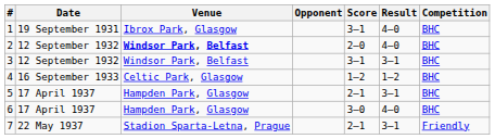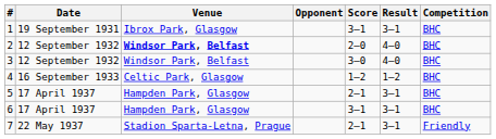 <table class="wikitable">
 <tr>
 <th>#</th>
 <th>Date</th>
 <th>Venue</th>
 <th>Opponent</th>
 <th>Score</th>
 <th>Result</th>
 <th>Competition</th>
 </tr>
 <tr>
 <td>1</td>
 <td>19 September 1931</td>
 <td><a href='#'>Ibrox Park</a>, <a href='#'>Glasgow</a></td>
 <td></td>
 <td>3–1</td>
-<td>4–0</td>
+<td>3–1</td>
 <td><a href='#'>BHC</a></td>
 </tr>
 <tr>
 <td>2</td>
 <td>12 September 1932</td>
 <td><strong><a href='#'>Windsor Park</a>, <a href='#'>Belfast</a></strong></td>
 <td></td>
 <td>2–0</td>
 <td>4–0</td>
 <td><a href='#'>BHC</a></td>
 </tr>
 <tr>
 <td>3</td>
 <td>12 September 1932</td>
 <td><a href='#'>Windsor Park</a>, <a href='#'>Belfast</a></td>
 <td></td>
-<td>3–1</td>
-<td>3–1</td>
+<td>3–0</td>
+<td>4–0</td>
 <td><a href='#'>BHC</a></td>
 </tr>
 <tr>
 <td>4</td>
 <td>16 September 1933</td>
 <td><a href='#'>Celtic Park</a>, <a href='#'>Glasgow</a></td>
 <td></td>
 <td>1–2</td>
 <td>1–2</td>
 <td><a href='#'>BHC</a></td>
 </tr>
 <tr>
 <td>5</td>
 <td>17 April 1937</td>
 <td><a href='#'>Hampden Park</a>, <a href='#'>Glasgow</a></td>
 <td></td>
 <td>2–1</td>
 <td>3–1</td>
 <td><a href='#'>BHC</a></td>
 </tr>
 <tr>
 <td>6</td>
 <td>17 April 1937</td>
 <td><a href='#'>Hampden Park</a>, <a href='#'>Glasgow</a></td>
 <td></td>
-<td>3–0</td>
-<td>4–0</td>
+<td>3–1</td>
+<td>3–1</td>
 <td><a href='#'>BHC</a></td>
 </tr>
 <tr>
 <td>7</td>
 <td>22 May 1937</td>
 <td><a href='#'>Stadion Sparta-Letna</a>, <a href='#'>Prague</a></td>
 <td></td>
 <td>2–1</td>
 <td>3–1</td>
 <td><a href='#'>Friendly</a></td>
 </tr>
 </table>
